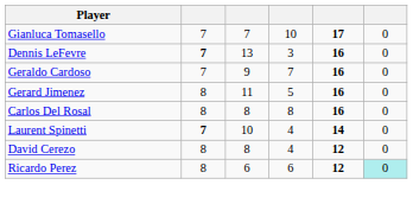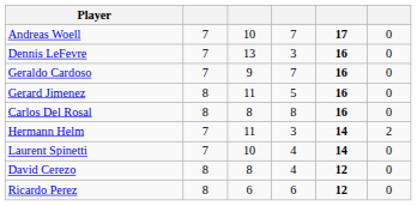 <table class="wikitable sortable" style="text-align:center;">
 <tr>
 <th style="width:225px;">Player</th>
 <th style="width:50px;"></th>
 <th style="width:50px;"></th>
 <th style="width:50px;"></th>
 <th style="width:60px;"></th>
 <th style="width:50px;"></th>
 </tr>
 <tr>
-<td style="text-align:left;"> <a href='#'>Gianluca Tomasello</a></td>
-<td>7</td>
+<td style="text-align:left;"> <a href='#'>Andreas Woell</a></td>
 <td>7</td>
 <td>10</td>
+<td>7</td>
 <td><strong>17</strong></td>
 <td>0</td>
 </tr>
 <tr>
 <td style="text-align:left;"> <a href='#'>Dennis LeFevre</a></td>
-<td><strong>7</strong></td>
+<td>7</td>
 <td>13</td>
 <td>3</td>
 <td><strong>16</strong></td>
 <td>0</td>
 </tr>
 <tr>
 <td style="text-align:left;"> <a href='#'>Geraldo Cardoso</a></td>
 <td>7</td>
 <td>9</td>
 <td>7</td>
 <td><strong>16</strong></td>
 <td>0</td>
 </tr>
 <tr>
 <td style="text-align:left;"> <a href='#'>Gerard Jimenez</a></td>
 <td>8</td>
 <td>11</td>
 <td>5</td>
 <td><strong>16</strong></td>
 <td>0</td>
 </tr>
 <tr>
 <td style="text-align:left;"> <a href='#'>Carlos Del Rosal</a></td>
 <td>8</td>
 <td>8</td>
 <td>8</td>
 <td><strong>16</strong></td>
 <td>0</td>
 </tr>
 <tr>
+<td style="text-align:left;"> <a href='#'>Hermann Helm</a></td>
+<td>7</td>
+<td>11</td>
+<td>3</td>
+<td><strong>14</strong></td>
+<td>2</td>
+</tr>
+<tr>
 <td style="text-align:left;"> <a href='#'>Laurent Spinetti</a></td>
-<td><strong>7</strong></td>
+<td>7</td>
 <td>10</td>
 <td>4</td>
 <td><strong>14</strong></td>
 <td>0</td>
 </tr>
 <tr>
 <td style="text-align:left;"> <a href='#'>David Cerezo</a></td>
 <td>8</td>
 <td>8</td>
 <td>4</td>
 <td><strong>12</strong></td>
 <td>0</td>
 </tr>
 <tr>
 <td style="text-align:left;"> <a href='#'>Ricardo Perez</a></td>
 <td>8</td>
 <td>6</td>
 <td>6</td>
 <td><strong>12</strong></td>
-<td style="background: paleturquoise;">0</td>
+<td>0</td>
 </tr>
 </table>
